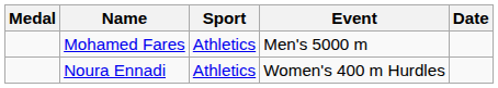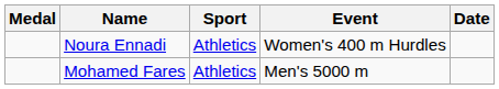 <table class="wikitable sortable" style="font-size: 95%;">
 <tr>
 <th>Medal</th>
 <th>Name</th>
 <th>Sport</th>
 <th>Event</th>
 <th>Date</th>
 </tr>
 <tr>
 <td></td>
+<td><a href='#'>Noura Ennadi</a></td>
+<td><a href='#'>Athletics</a></td>
+<td>Women's 400 m Hurdles</td>
+<td></td>
+</tr>
+<tr>
+<td></td>
 <td><a href='#'>Mohamed Fares</a></td>
 <td><a href='#'>Athletics</a></td>
 <td>Men's 5000 m</td>
 <td></td>
 </tr>
 <tr>
-<td></td>
-<td><a href='#'>Noura Ennadi</a></td>
-<td><a href='#'>Athletics</a></td>
-<td>Women's 400 m Hurdles</td>
-<td></td>
-</tr>
-<tr>
 </tr>
 </table>
